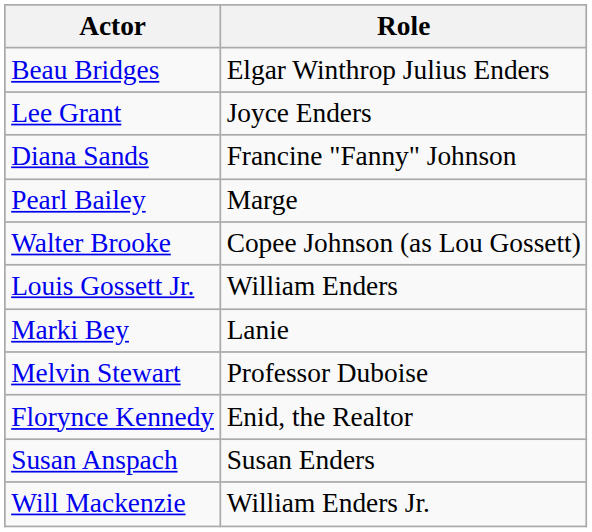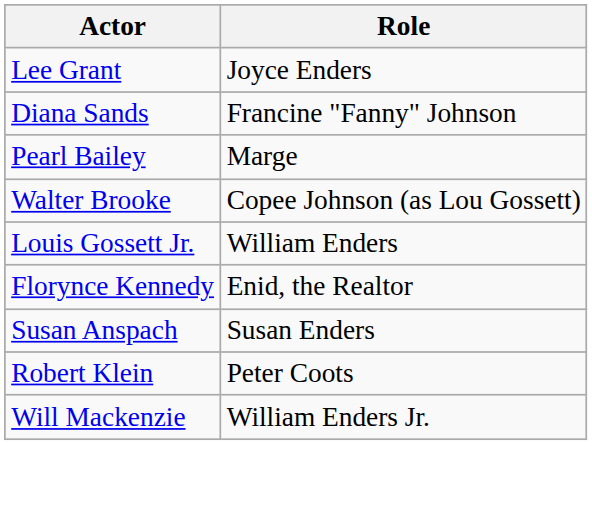 <table class="wikitable">
 <tr>
 <th>Actor</th>
 <th>Role</th>
-</tr>
-<tr>
-<td><a href='#'>Beau Bridges</a></td>
-<td>Elgar Winthrop Julius Enders</td>
 </tr>
 <tr>
 <td><a href='#'>Lee Grant</a></td>
 <td>Joyce Enders</td>
 </tr>
 <tr>
 <td><a href='#'>Diana Sands</a></td>
 <td>Francine "Fanny" Johnson</td>
 </tr>
 <tr>
 <td><a href='#'>Pearl Bailey</a></td>
 <td>Marge</td>
 </tr>
 <tr>
 <td><a href='#'>Walter Brooke</a></td>
 <td>Copee Johnson (as Lou Gossett)</td>
 </tr>
 <tr>
 <td><a href='#'>Louis Gossett Jr.</a></td>
 <td>William Enders</td>
 </tr>
 <tr>
-<td><a href='#'>Marki Bey</a></td>
-<td>Lanie</td>
-</tr>
-<tr>
-<td><a href='#'>Melvin Stewart</a></td>
-<td>Professor Duboise</td>
-</tr>
-<tr>
 <td><a href='#'>Florynce Kennedy</a></td>
 <td>Enid, the Realtor</td>
 </tr>
 <tr>
 <td><a href='#'>Susan Anspach</a></td>
 <td>Susan Enders</td>
 </tr>
 <tr>
+<td><a href='#'>Robert Klein</a></td>
+<td>Peter Coots</td>
+</tr>
+<tr>
 <td><a href='#'>Will Mackenzie</a></td>
 <td>William Enders Jr.</td>
 </tr>
 </table>
